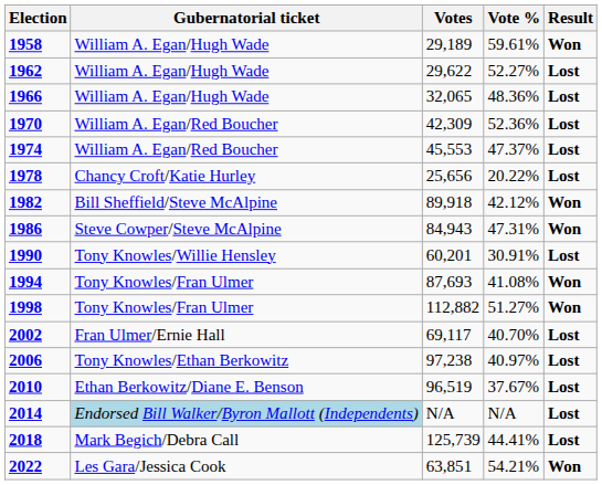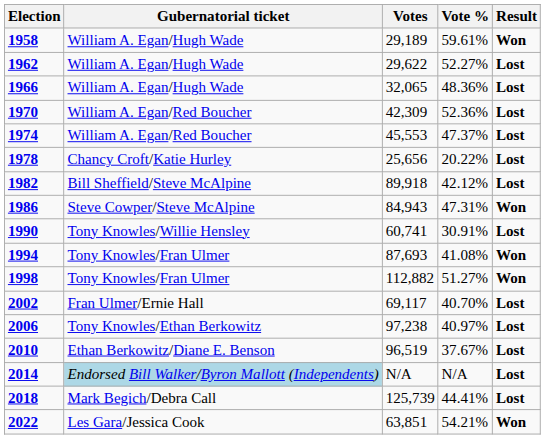 <table class="wikitable">
 <tr>
 <th>Election</th>
 <th>Gubernatorial ticket</th>
 <th>Votes</th>
 <th>Vote %</th>
 <th>Result</th>
 </tr>
 <tr>
 <td><strong><a href='#'>1958</a></strong></td>
 <td><a href='#'>William A. Egan</a>/<a href='#'>Hugh Wade</a></td>
 <td>29,189</td>
 <td>59.61%</td>
 <td><strong>Won</strong> </td>
 </tr>
 <tr>
 <td><strong><a href='#'>1962</a></strong></td>
 <td><a href='#'>William A. Egan</a>/<a href='#'>Hugh Wade</a></td>
 <td>29,622</td>
 <td>52.27%</td>
 <td><strong>Lost</strong> </td>
 </tr>
 <tr>
 <td><strong><a href='#'>1966</a></strong></td>
 <td><a href='#'>William A. Egan</a>/<a href='#'>Hugh Wade</a></td>
 <td>32,065</td>
 <td>48.36%</td>
 <td><strong>Lost</strong> </td>
 </tr>
 <tr>
 <td><strong><a href='#'>1970</a></strong></td>
 <td><a href='#'>William A. Egan</a>/<a href='#'>Red Boucher</a></td>
 <td>42,309</td>
 <td>52.36%</td>
 <td><strong>Lost</strong> </td>
 </tr>
 <tr>
 <td><strong><a href='#'>1974</a></strong></td>
 <td><a href='#'>William A. Egan</a>/<a href='#'>Red Boucher</a></td>
 <td>45,553</td>
 <td>47.37%</td>
 <td><strong>Lost</strong> </td>
 </tr>
 <tr>
 <td><strong><a href='#'>1978</a></strong></td>
 <td><a href='#'>Chancy Croft</a>/<a href='#'>Katie Hurley</a></td>
 <td>25,656</td>
 <td>20.22%</td>
 <td><strong>Lost</strong> </td>
 </tr>
 <tr>
 <td><strong><a href='#'>1982</a></strong></td>
 <td><a href='#'>Bill Sheffield</a>/<a href='#'>Steve McAlpine</a></td>
 <td>89,918</td>
 <td>42.12%</td>
-<td><strong>Won</strong> </td>
+<td><strong>Lost</strong> </td>
 </tr>
 <tr>
 <td><strong><a href='#'>1986</a></strong></td>
 <td><a href='#'>Steve Cowper</a>/<a href='#'>Steve McAlpine</a></td>
 <td>84,943</td>
 <td>47.31%</td>
 <td><strong>Won</strong> </td>
 </tr>
 <tr>
 <td><strong><a href='#'>1990</a></strong></td>
 <td><a href='#'>Tony Knowles</a>/<a href='#'>Willie Hensley</a></td>
-<td>60,201</td>
+<td>60,741</td>
 <td>30.91%</td>
 <td><strong>Lost</strong> </td>
 </tr>
 <tr>
 <td><strong><a href='#'>1994</a></strong></td>
 <td><a href='#'>Tony Knowles</a>/<a href='#'>Fran Ulmer</a></td>
 <td>87,693</td>
 <td>41.08%</td>
 <td><strong>Won</strong> </td>
 </tr>
 <tr>
 <td><strong><a href='#'>1998</a></strong></td>
 <td><a href='#'>Tony Knowles</a>/<a href='#'>Fran Ulmer</a></td>
 <td>112,882</td>
 <td>51.27%</td>
 <td><strong>Won</strong> </td>
 </tr>
 <tr>
 <td><strong><a href='#'>2002</a></strong></td>
 <td><a href='#'>Fran Ulmer</a>/Ernie Hall</td>
 <td>69,117</td>
 <td>40.70%</td>
 <td><strong>Lost</strong> </td>
 </tr>
 <tr>
 <td><strong><a href='#'>2006</a></strong></td>
 <td><a href='#'>Tony Knowles</a>/<a href='#'>Ethan Berkowitz</a></td>
 <td>97,238</td>
 <td>40.97%</td>
 <td><strong>Lost</strong> </td>
 </tr>
 <tr>
 <td><strong><a href='#'>2010</a></strong></td>
 <td><a href='#'>Ethan Berkowitz</a>/<a href='#'>Diane E. Benson</a></td>
 <td>96,519</td>
 <td>37.67%</td>
 <td><strong>Lost</strong> </td>
 </tr>
 <tr>
 <td><strong><a href='#'>2014</a></strong></td>
 <td style="background: lightblue;"><em>Endorsed <a href='#'>Bill Walker</a>/<a href='#'>Byron Mallott</a> (<a href='#'>Independents</a>)</em></td>
 <td>N/A</td>
 <td>N/A</td>
 <td><strong>Lost</strong> </td>
 </tr>
 <tr>
 <td><strong><a href='#'>2018</a></strong></td>
 <td><a href='#'>Mark Begich</a>/Debra Call</td>
 <td>125,739</td>
 <td>44.41%</td>
 <td><strong>Lost</strong> </td>
 </tr>
 <tr>
 <td><strong><a href='#'>2022</a></strong></td>
 <td><a href='#'>Les Gara</a>/Jessica Cook</td>
 <td>63,851</td>
 <td>54.21%</td>
 <td><strong>Won</strong> </td>
 </tr>
 </table>
